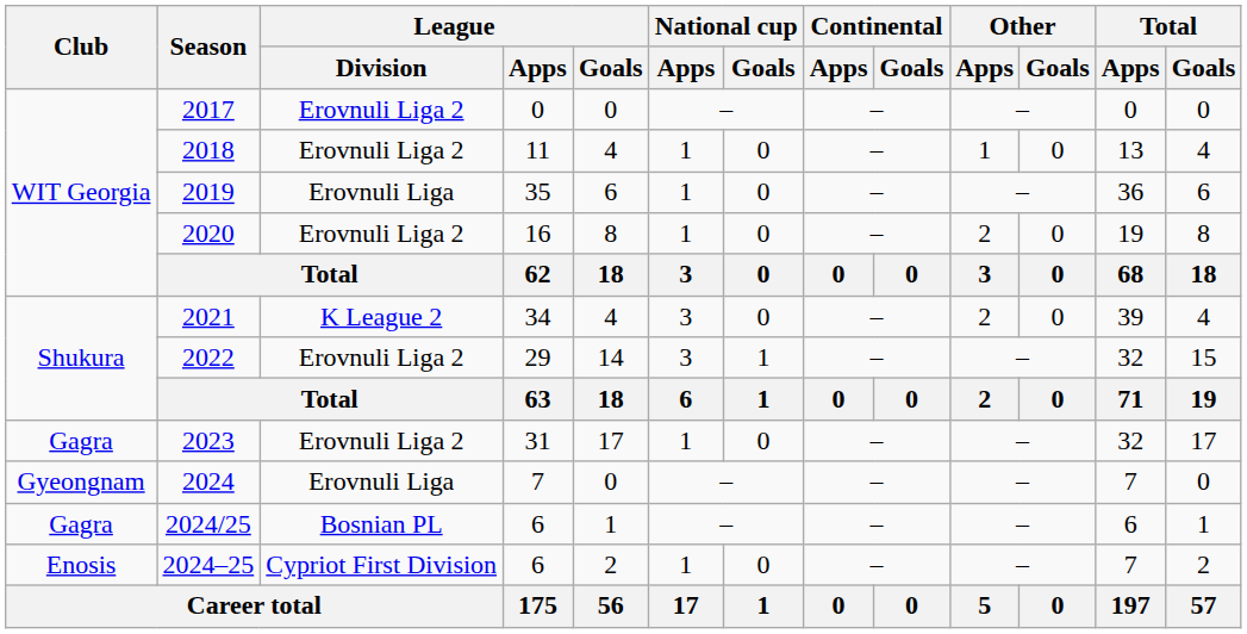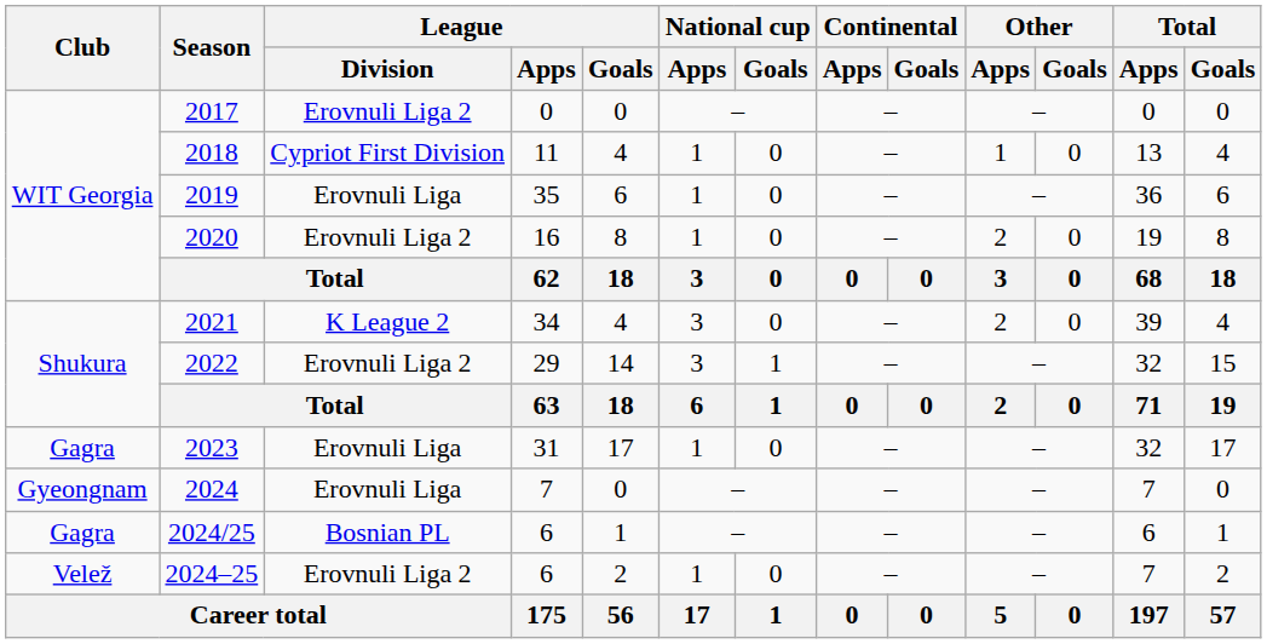 <table class="wikitable" style="text-align:center">
 <tr>
 <th rowspan="2">Club</th>
 <th rowspan="2">Season</th>
 <th colspan="3">League</th>
 <th colspan="2">National cup</th>
 <th colspan="2">Continental</th>
 <th colspan="2">Other</th>
 <th colspan="2">Total</th>
 </tr>
 <tr>
 <th>Division</th>
 <th>Apps</th>
 <th>Goals</th>
 <th>Apps</th>
 <th>Goals</th>
 <th>Apps</th>
 <th>Goals</th>
 <th>Apps</th>
 <th>Goals</th>
 <th>Apps</th>
 <th>Goals</th>
 </tr>
 <tr>
 <td rowspan="5"><a href='#'>WIT Georgia</a></td>
 <td><a href='#'>2017</a></td>
 <td><a href='#'>Erovnuli Liga 2</a></td>
 <td>0</td>
 <td>0</td>
 <td colspan="2">–</td>
 <td colspan="2">–</td>
 <td colspan="2">–</td>
 <td>0</td>
 <td>0</td>
 </tr>
 <tr>
 <td><a href='#'>2018</a></td>
-<td>Erovnuli Liga 2</td>
+<td><a href='#'>Cypriot First Division</a></td>
 <td>11</td>
 <td>4</td>
 <td>1</td>
 <td>0</td>
 <td colspan="2">–</td>
 <td>1</td>
 <td>0</td>
 <td>13</td>
 <td>4</td>
 </tr>
 <tr>
 <td><a href='#'>2019</a></td>
 <td>Erovnuli Liga</td>
 <td>35</td>
 <td>6</td>
 <td>1</td>
 <td>0</td>
 <td colspan="2">–</td>
 <td colspan="2">–</td>
 <td>36</td>
 <td>6</td>
 </tr>
 <tr>
 <td><a href='#'>2020</a></td>
 <td>Erovnuli Liga 2</td>
 <td>16</td>
 <td>8</td>
 <td>1</td>
 <td>0</td>
 <td colspan="2">–</td>
 <td>2</td>
 <td>0</td>
 <td>19</td>
 <td>8</td>
 </tr>
 <tr>
 <th colspan="2">Total</th>
 <th>62</th>
 <th>18</th>
 <th>3</th>
 <th>0</th>
 <th>0</th>
 <th>0</th>
 <th>3</th>
 <th>0</th>
 <th>68</th>
 <th>18</th>
 </tr>
 <tr>
 <td rowspan="3"><a href='#'>Shukura</a></td>
 <td><a href='#'>2021</a></td>
 <td><a href='#'>K League 2</a></td>
 <td>34</td>
 <td>4</td>
 <td>3</td>
 <td>0</td>
 <td colspan="2">–</td>
 <td>2</td>
 <td>0</td>
 <td>39</td>
 <td>4</td>
 </tr>
 <tr>
 <td><a href='#'>2022</a></td>
 <td>Erovnuli Liga 2</td>
 <td>29</td>
 <td>14</td>
 <td>3</td>
 <td>1</td>
 <td colspan="2">–</td>
 <td colspan="2">–</td>
 <td>32</td>
 <td>15</td>
 </tr>
 <tr>
 <th colspan="2">Total</th>
 <th>63</th>
 <th>18</th>
 <th>6</th>
 <th>1</th>
 <th>0</th>
 <th>0</th>
 <th>2</th>
 <th>0</th>
 <th>71</th>
 <th>19</th>
 </tr>
 <tr>
 <td><a href='#'>Gagra</a></td>
 <td><a href='#'>2023</a></td>
-<td>Erovnuli Liga 2</td>
+<td>Erovnuli Liga</td>
 <td>31</td>
 <td>17</td>
 <td>1</td>
 <td>0</td>
 <td colspan="2">–</td>
 <td colspan="2">–</td>
 <td>32</td>
 <td>17</td>
 </tr>
 <tr>
 <td><a href='#'>Gyeongnam</a></td>
 <td><a href='#'>2024</a></td>
 <td>Erovnuli Liga</td>
 <td>7</td>
 <td>0</td>
 <td colspan="2">–</td>
 <td colspan="2">–</td>
 <td colspan="2">–</td>
 <td>7</td>
 <td>0</td>
 </tr>
 <tr>
 <td><a href='#'>Gagra</a></td>
 <td><a href='#'>2024/25</a></td>
 <td><a href='#'>Bosnian PL</a></td>
 <td>6</td>
 <td>1</td>
 <td colspan="2">–</td>
 <td colspan="2">–</td>
 <td colspan="2">–</td>
 <td>6</td>
 <td>1</td>
 </tr>
 <tr>
-<td><a href='#'>Enosis</a></td>
+<td><a href='#'>Velež</a></td>
 <td><a href='#'>2024–25</a></td>
-<td><a href='#'>Cypriot First Division</a></td>
+<td>Erovnuli Liga 2</td>
 <td>6</td>
 <td>2</td>
 <td>1</td>
 <td>0</td>
 <td colspan="2">–</td>
 <td colspan="2">–</td>
 <td>7</td>
 <td>2</td>
 </tr>
 <tr>
 <th colspan="3">Career total</th>
 <th>175</th>
 <th>56</th>
 <th>17</th>
 <th>1</th>
 <th>0</th>
 <th>0</th>
 <th>5</th>
 <th>0</th>
 <th>197</th>
 <th>57</th>
 </tr>
 </table>
